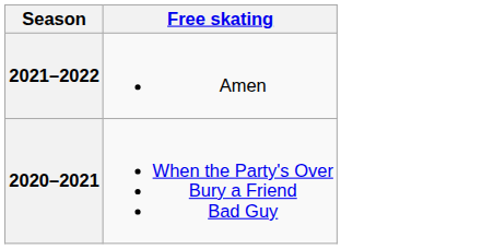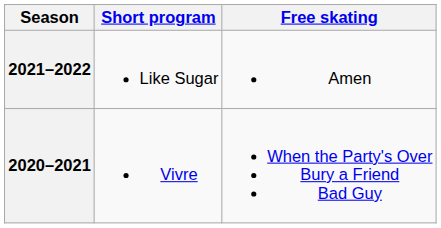 <table class=wikitable style=text-align:center>
 <tr>
 <th>Season</th>
+<th><a href='#'>Short program</a></th>
 <th><a href='#'>Free skating</a></th>
 </tr>
 <tr>
 <th>2021–2022 <br> </th>
+<td><br><ul><li>Like Sugar <br> </li></ul></td>
 <td><br><ul><li>Amen <br> </li></ul></td>
 </tr>
 <tr>
 <th>2020–2021 <br> </th>
+<td><br><ul><li><a href='#'>Vivre</a><br></li></ul></td>
 <td><br><ul><li><a href='#'>When the Party's Over</a></li><li><a href='#'>Bury a Friend</a></li><li><a href='#'>Bad Guy</a><br></li></ul></td>
 </tr>
 </table>
